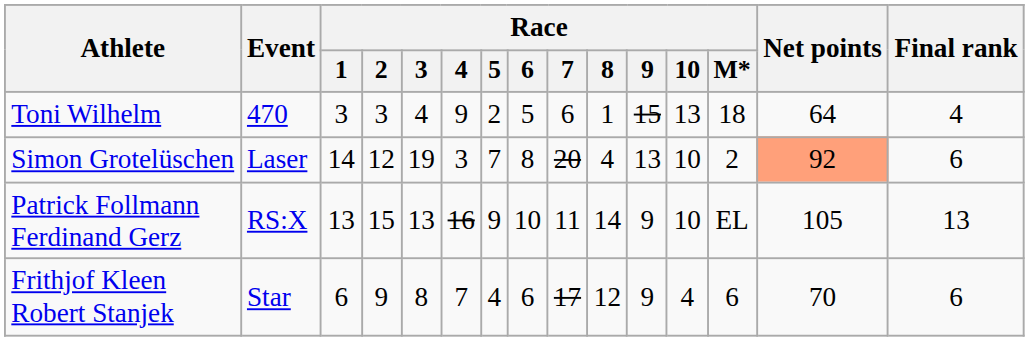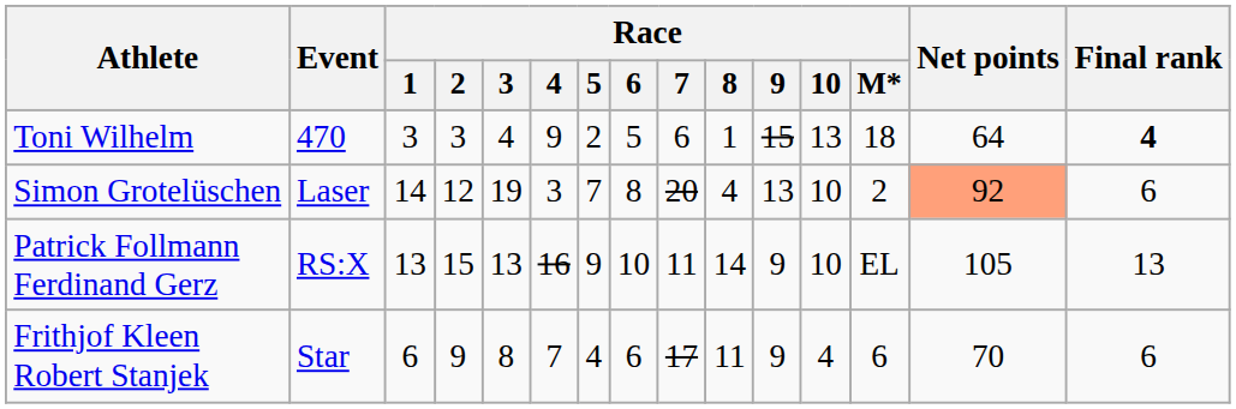 <table class="wikitable" style="font-size:90%">
 <tr>
 <th rowspan=2>Athlete</th>
 <th rowspan=2>Event</th>
 <th colspan=11>Race</th>
 <th rowspan=2>Net points</th>
 <th rowspan=2>Final rank</th>
 </tr>
 <tr style="font-size:95%">
 <th>1</th>
 <th>2</th>
 <th>3</th>
 <th>4</th>
 <th>5</th>
 <th>6</th>
 <th>7</th>
 <th>8</th>
 <th>9</th>
 <th>10</th>
 <th>M*</th>
 </tr>
 <tr align=center>
 <td align=left><a href='#'>Toni Wilhelm</a></td>
 <td align=left><a href='#'>470</a></td>
 <td>3</td>
 <td>3</td>
 <td>4</td>
 <td>9</td>
 <td>2</td>
 <td>5</td>
 <td>6</td>
 <td>1</td>
 <td><s>15</s></td>
 <td>13</td>
 <td>18</td>
 <td>64</td>
-<td>4</td>
+<td><strong>4</strong></td>
 </tr>
 <tr align=center>
 <td align=left><a href='#'>Simon Grotelüschen</a></td>
 <td align=left><a href='#'>Laser</a></td>
 <td>14</td>
 <td>12</td>
 <td>19</td>
 <td>3</td>
 <td>7</td>
 <td>8</td>
 <td><s>20</s></td>
 <td>4</td>
 <td>13</td>
 <td>10</td>
 <td>2</td>
 <td style="background: lightsalmon;">92</td>
 <td>6</td>
 </tr>
 <tr align=center>
 <td align=left><a href='#'>Patrick Follmann</a><br><a href='#'>Ferdinand Gerz</a></td>
 <td align=left><a href='#'>RS:X</a></td>
 <td>13</td>
 <td>15</td>
 <td>13</td>
 <td><s>16</s></td>
 <td>9</td>
 <td>10</td>
 <td>11</td>
 <td>14</td>
 <td>9</td>
 <td>10</td>
 <td>EL</td>
 <td>105</td>
 <td>13</td>
 </tr>
 <tr align=center>
 <td align=left><a href='#'>Frithjof Kleen</a><br><a href='#'>Robert Stanjek</a></td>
 <td align=left><a href='#'>Star</a></td>
 <td>6</td>
 <td>9</td>
 <td>8</td>
 <td>7</td>
 <td>4</td>
 <td>6</td>
 <td><s>17</s></td>
-<td>12</td>
+<td>11</td>
 <td>9</td>
 <td>4</td>
 <td>6</td>
 <td>70</td>
 <td>6</td>
 </tr>
 </table>
